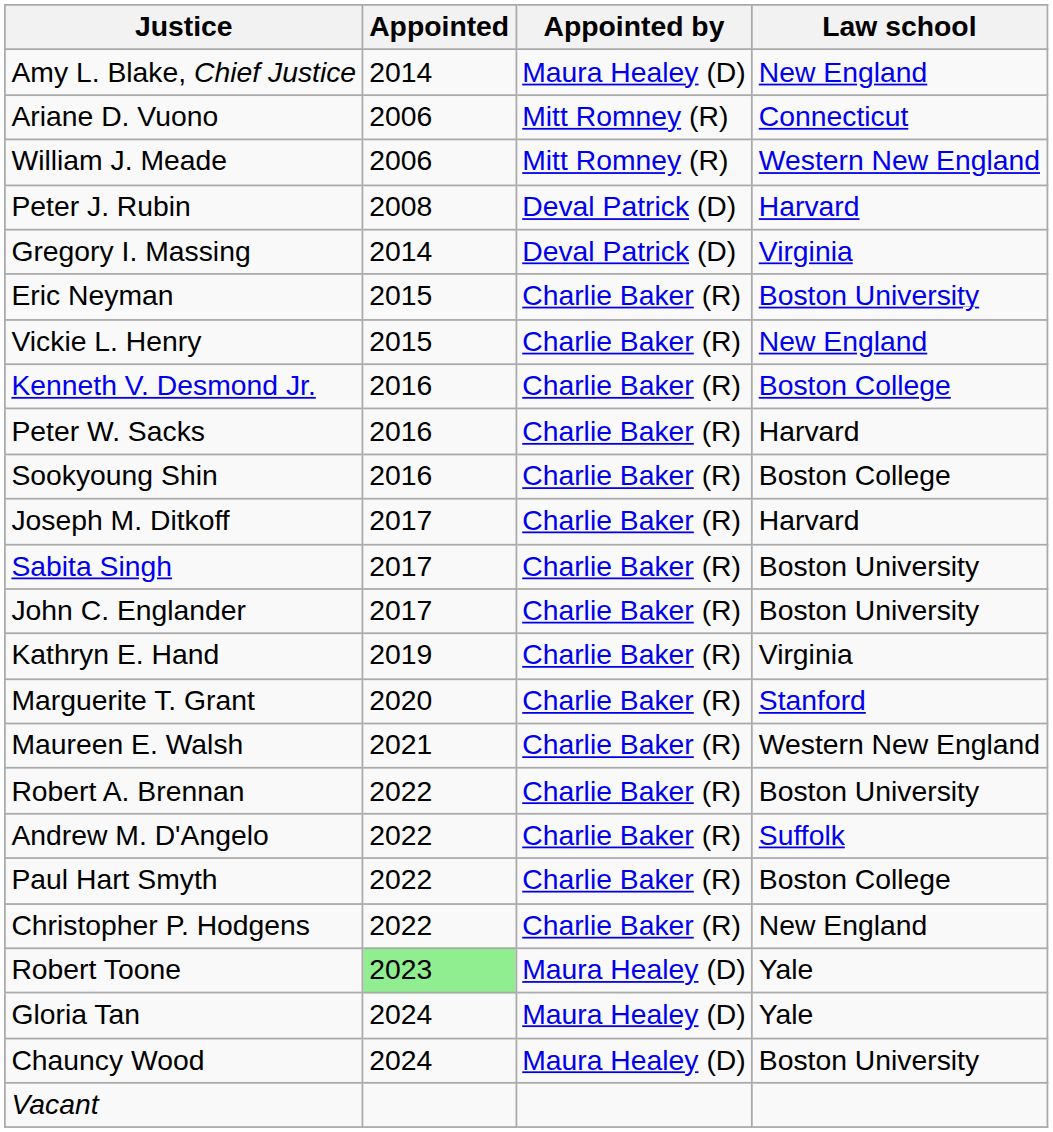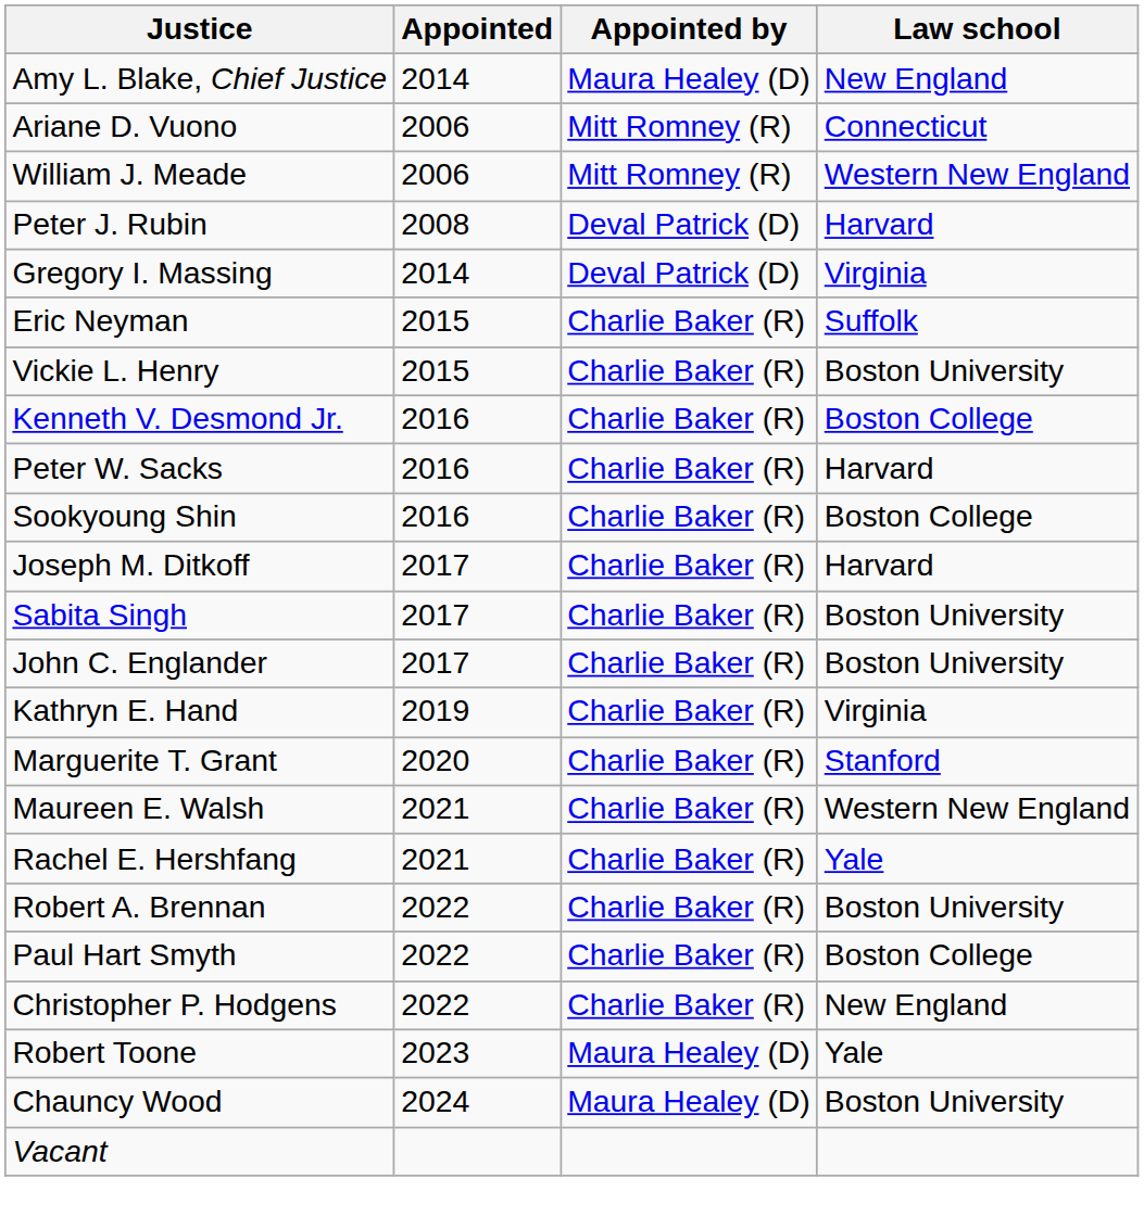 <table class="sortable wikitable">
 <tr>
 <th>Justice</th>
 <th>Appointed</th>
 <th>Appointed by</th>
 <th>Law school</th>
 </tr>
 <tr>
 <td>Amy L. Blake, <em>Chief Justice</em></td>
 <td>2014</td>
 <td><a href='#'>Maura Healey</a> (D)</td>
 <td><a href='#'>New England</a></td>
 </tr>
 <tr>
 <td>Ariane D. Vuono</td>
 <td>2006</td>
 <td><a href='#'>Mitt Romney</a> (R)</td>
 <td><a href='#'>Connecticut</a></td>
 </tr>
 <tr>
 <td>William J. Meade</td>
 <td>2006</td>
 <td><a href='#'>Mitt Romney</a> (R)</td>
 <td><a href='#'>Western New England</a></td>
 </tr>
 <tr>
 <td>Peter J. Rubin</td>
 <td>2008</td>
 <td><a href='#'>Deval Patrick</a> (D)</td>
 <td><a href='#'>Harvard</a></td>
 </tr>
 <tr>
 <td>Gregory I. Massing</td>
 <td>2014</td>
 <td><a href='#'>Deval Patrick</a> (D)</td>
 <td><a href='#'>Virginia</a></td>
 </tr>
 <tr>
 <td>Eric Neyman</td>
 <td>2015</td>
 <td><a href='#'>Charlie Baker</a> (R)</td>
-<td><a href='#'>Boston University</a></td>
+<td><a href='#'>Suffolk</a></td>
 </tr>
 <tr>
 <td>Vickie L. Henry</td>
 <td>2015</td>
 <td><a href='#'>Charlie Baker</a> (R)</td>
-<td><a href='#'>New England</a></td>
+<td>Boston University</td>
 </tr>
 <tr>
 <td><a href='#'>Kenneth V. Desmond Jr.</a></td>
 <td>2016</td>
 <td><a href='#'>Charlie Baker</a> (R)</td>
 <td><a href='#'>Boston College</a></td>
 </tr>
 <tr>
 <td>Peter W. Sacks</td>
 <td>2016</td>
 <td><a href='#'>Charlie Baker</a> (R)</td>
 <td>Harvard</td>
 </tr>
 <tr>
 <td>Sookyoung Shin</td>
 <td>2016</td>
 <td><a href='#'>Charlie Baker</a> (R)</td>
 <td>Boston College</td>
 </tr>
 <tr>
 <td>Joseph M. Ditkoff</td>
 <td>2017</td>
 <td><a href='#'>Charlie Baker</a> (R)</td>
 <td>Harvard</td>
 </tr>
 <tr>
 <td><a href='#'>Sabita Singh</a></td>
 <td>2017</td>
 <td><a href='#'>Charlie Baker</a> (R)</td>
 <td>Boston University</td>
 </tr>
 <tr>
 <td>John C. Englander</td>
 <td>2017</td>
 <td><a href='#'>Charlie Baker</a> (R)</td>
 <td>Boston University</td>
 </tr>
 <tr>
 <td>Kathryn E. Hand</td>
 <td>2019</td>
 <td><a href='#'>Charlie Baker</a> (R)</td>
 <td>Virginia</td>
 </tr>
 <tr>
 <td>Marguerite T. Grant</td>
 <td>2020</td>
 <td><a href='#'>Charlie Baker</a> (R)</td>
 <td><a href='#'>Stanford</a></td>
 </tr>
 <tr>
 <td>Maureen E. Walsh</td>
 <td>2021</td>
 <td><a href='#'>Charlie Baker</a> (R)</td>
 <td>Western New England</td>
 </tr>
 <tr>
+<td>Rachel E. Hershfang</td>
+<td>2021</td>
+<td><a href='#'>Charlie Baker</a> (R)</td>
+<td><a href='#'>Yale</a></td>
+</tr>
+<tr>
 <td>Robert A. Brennan</td>
 <td>2022</td>
 <td><a href='#'>Charlie Baker</a> (R)</td>
 <td>Boston University</td>
-</tr>
-<tr>
-<td>Andrew M. D'Angelo</td>
-<td>2022</td>
-<td><a href='#'>Charlie Baker</a> (R)</td>
-<td><a href='#'>Suffolk</a></td>
 </tr>
 <tr>
 <td>Paul Hart Smyth</td>
 <td>2022</td>
 <td><a href='#'>Charlie Baker</a> (R)</td>
 <td>Boston College</td>
 </tr>
 <tr>
 <td>Christopher P. Hodgens</td>
 <td>2022</td>
 <td><a href='#'>Charlie Baker</a> (R)</td>
 <td>New England</td>
 </tr>
 <tr>
 <td>Robert Toone</td>
-<td style="background: lightgreen;">2023</td>
-<td><a href='#'>Maura Healey</a> (D)</td>
-<td>Yale</td>
-</tr>
-<tr>
-<td>Gloria Tan</td>
-<td>2024</td>
+<td>2023</td>
 <td><a href='#'>Maura Healey</a> (D)</td>
 <td>Yale</td>
 </tr>
 <tr>
 <td>Chauncy Wood</td>
 <td>2024</td>
 <td><a href='#'>Maura Healey</a> (D)</td>
 <td>Boston University</td>
 </tr>
 <tr>
 <td><em>Vacant</em></td>
 <td></td>
 <td></td>
 <td></td>
 </tr>
 </table>
